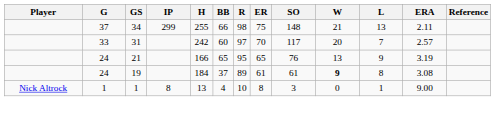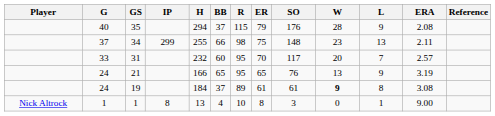 <table class="wikitable sortable" style="text-align:center; font-size: 95%;">
 <tr>
 <th bgcolor="#DDDDFF" width="16%">Player</th>
 <th bgcolor="#DDDDFF" width="9%">G</th>
 <th>GS</th>
 <th bgcolor="#DDDDFF" width="9%">IP</th>
 <th>H</th>
 <th>BB</th>
 <th>R</th>
 <th>ER</th>
 <th bgcolor="#DDDDFF" width="9%">SO</th>
 <th bgcolor="#DDDDFF" width="9%">W</th>
 <th bgcolor="#DDDDFF" width="9%">L</th>
 <th bgcolor="#DDDDFF" width="9%">ERA</th>
 <th bgcolor="#DDDFFF" width="9%">Reference</th>
 </tr>
 <tr>
 <td></td>
+<td>40</td>
+<td>35</td>
+<td></td>
+<td>294</td>
+<td>37</td>
+<td>115</td>
+<td>79</td>
+<td>176</td>
+<td>28</td>
+<td>9</td>
+<td>2.08</td>
+<td></td>
+</tr>
+<tr>
+<td></td>
 <td>37</td>
 <td>34</td>
 <td>299</td>
 <td>255</td>
 <td>66</td>
 <td>98</td>
 <td>75</td>
 <td>148</td>
-<td>21</td>
+<td>23</td>
 <td>13</td>
 <td>2.11</td>
 <td></td>
 </tr>
 <tr>
 <td></td>
 <td>33</td>
 <td>31</td>
 <td></td>
-<td>242</td>
+<td>232</td>
 <td>60</td>
-<td>97</td>
+<td>95</td>
 <td>70</td>
 <td>117</td>
 <td>20</td>
 <td>7</td>
 <td>2.57</td>
 <td></td>
 </tr>
 <tr>
 <td></td>
 <td>24</td>
 <td>21</td>
 <td></td>
 <td>166</td>
 <td>65</td>
 <td>95</td>
 <td>65</td>
 <td>76</td>
 <td>13</td>
 <td>9</td>
 <td>3.19</td>
 <td></td>
 </tr>
 <tr>
 <td></td>
 <td>24</td>
 <td>19</td>
 <td></td>
 <td>184</td>
 <td>37</td>
 <td>89</td>
 <td>61</td>
 <td>61</td>
 <td><strong>9</strong></td>
 <td>8</td>
 <td>3.08</td>
 <td></td>
 </tr>
 <tr>
 <td><a href='#'>Nick Altrock</a></td>
 <td>1</td>
 <td>1</td>
 <td>8</td>
 <td>13</td>
 <td>4</td>
 <td>10</td>
 <td>8</td>
 <td>3</td>
 <td>0</td>
 <td>1</td>
 <td>9.00</td>
 <td></td>
 </tr>
 </table>
